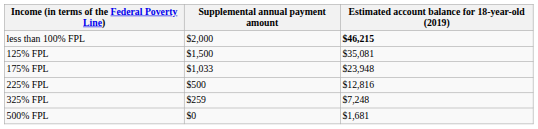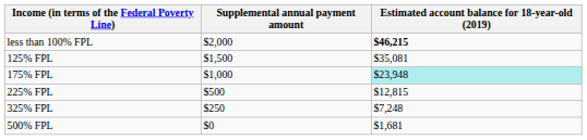 <table class="wikitable">
 <tr>
 <th>Income (in terms of the <a href='#'>Federal Poverty Line</a>)</th>
 <th>Supplemental annual payment amount</th>
 <th>Estimated account balance for 18-year-old (2019)</th>
 </tr>
 <tr>
 <td>less than 100% FPL</td>
 <td>$2,000</td>
 <td><strong>$46,215</strong></td>
 </tr>
 <tr>
 <td>125% FPL</td>
 <td>$1,500</td>
 <td>$35,081</td>
 </tr>
 <tr>
 <td>175% FPL</td>
-<td>$1,033</td>
-<td>$23,948</td>
+<td>$1,000</td>
+<td style="background: paleturquoise;">$23,948</td>
 </tr>
 <tr>
 <td>225% FPL</td>
 <td>$500</td>
-<td>$12,816</td>
+<td>$12,815</td>
 </tr>
 <tr>
 <td>325% FPL</td>
-<td>$259</td>
+<td>$250</td>
 <td>$7,248</td>
 </tr>
 <tr>
 <td>500% FPL</td>
 <td>$0</td>
 <td>$1,681</td>
 </tr>
 </table>
